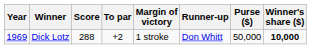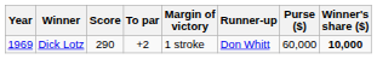 <table class="wikitable" style="font-size:95%">
 <tr>
 <th>Year</th>
 <th>Winner</th>
 <th>Score</th>
 <th>To par</th>
 <th>Margin of<br>victory</th>
 <th>Runner-up</th>
 <th>Purse<br>($)</th>
 <th>Winner's<br>share ($)</th>
 </tr>
 <tr>
 <td><a href='#'>1969</a></td>
 <td> <a href='#'>Dick Lotz</a></td>
-<td align=center>288</td>
+<td align=center>290</td>
 <td align=center>+2</td>
 <td>1 stroke</td>
 <td> <a href='#'>Don Whitt</a></td>
-<td align=center>50,000</td>
+<td align=center>60,000</td>
 <td align=center><strong>10,000</strong></td>
 </tr>
 </table>
